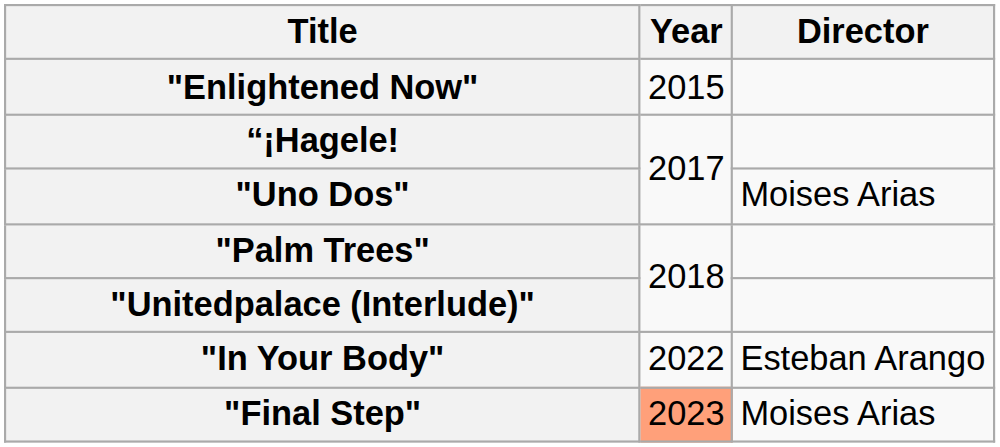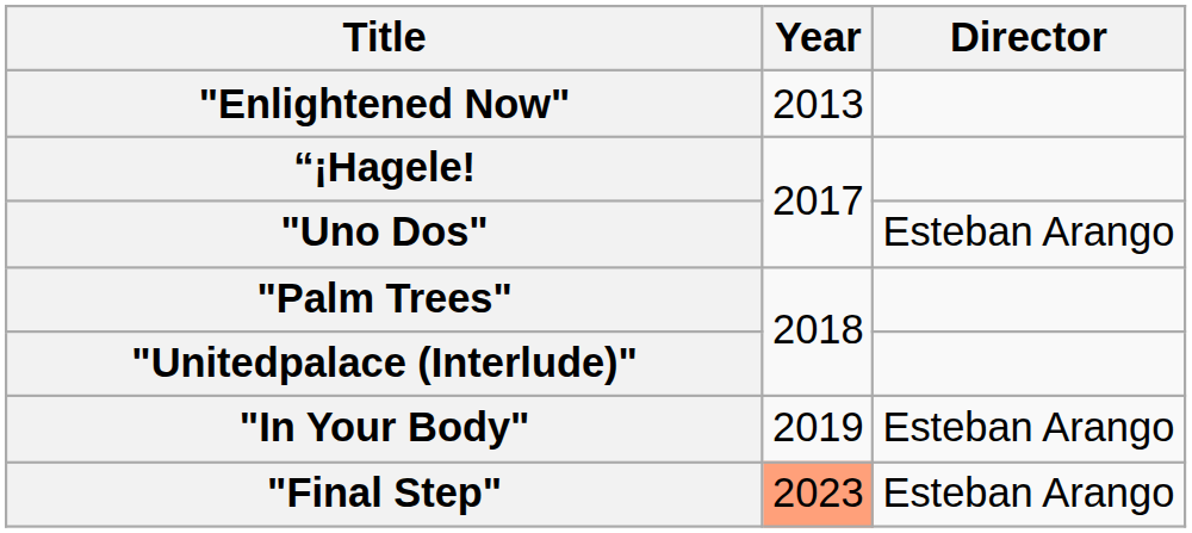 <table class="wikitable plainrowheaders" border="1">
 <tr>
 <th scope="col" style="width:18em;">Title</th>
 <th scope="col">Year</th>
 <th scope="col">Director</th>
 </tr>
 <tr>
 <th scope="row">"Enlightened Now"</th>
-<td>2015</td>
+<td>2013</td>
 <td></td>
 </tr>
 <tr>
 <th scope="row">“¡Hagele!</th>
 <td rowspan="2">2017</td>
 <td></td>
 </tr>
 <tr>
 <th scope="row">"Uno Dos"</th>
-<td>Moises Arias</td>
+<td>Esteban Arango</td>
 </tr>
 <tr>
 <th scope="row">"Palm Trees"</th>
 <td rowspan="2">2018</td>
 <td></td>
 </tr>
 <tr>
 <th scope="row">"Unitedpalace (Interlude)"</th>
 <td></td>
 </tr>
 <tr>
 <th scope="row">"In Your Body"</th>
-<td>2022</td>
+<td>2019</td>
 <td>Esteban Arango</td>
 </tr>
 <tr>
 <th scope="row">"Final Step"</th>
 <td style="background: lightsalmon;">2023</td>
-<td>Moises Arias</td>
+<td>Esteban Arango</td>
 </tr>
 </table>
